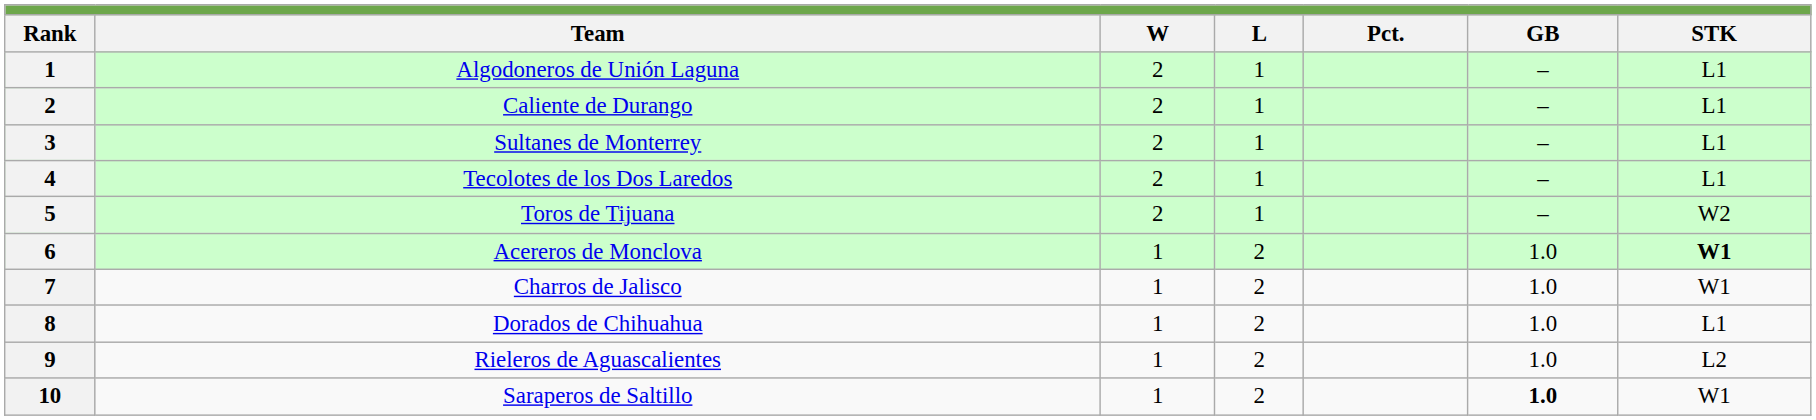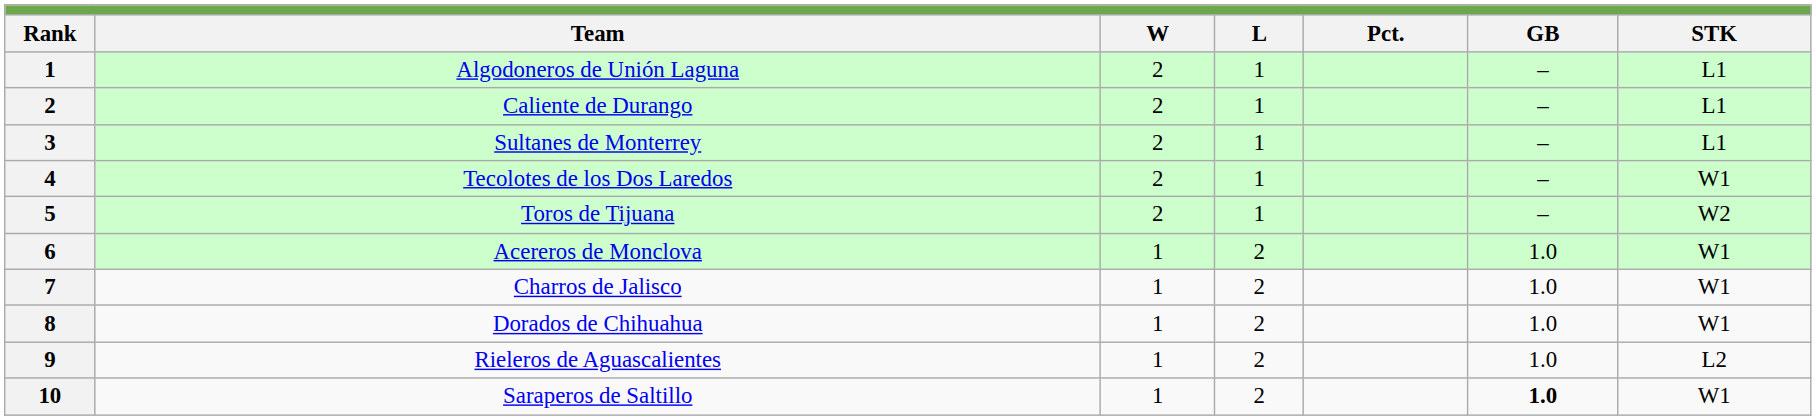 <table class="wikitable plainrowheaders" width="100%" style="text-align:center;">
 <tr>
 <th style="background:#6DA74B;" colspan="7"></th>
 </tr>
 <tr>
 <th scope="col" width="5%">Rank</th>
 <th>Team</th>
 <th>W</th>
 <th>L</th>
 <th>Pct.</th>
 <th>GB</th>
 <th>STK</th>
 </tr>
 <tr style="background-color:#ccffcc;">
 <th>1</th>
 <td><a href='#'>Algodoneros de Unión Laguna</a></td>
 <td>2</td>
 <td>1</td>
 <td></td>
 <td>–</td>
 <td>L1</td>
 </tr>
 <tr style="background-color:#ccffcc;">
 <th>2</th>
 <td><a href='#'>Caliente de Durango</a></td>
 <td>2</td>
 <td>1</td>
 <td></td>
 <td>–</td>
 <td>L1</td>
 </tr>
 <tr style="background-color:#ccffcc;">
 <th>3</th>
 <td><a href='#'>Sultanes de Monterrey</a></td>
 <td>2</td>
 <td>1</td>
 <td></td>
 <td>–</td>
 <td>L1</td>
 </tr>
 <tr style="background-color:#ccffcc;">
 <th>4</th>
 <td><a href='#'>Tecolotes de los Dos Laredos</a></td>
 <td>2</td>
 <td>1</td>
 <td></td>
 <td>–</td>
-<td>L1</td>
+<td>W1</td>
 </tr>
 <tr style="background-color:#ccffcc;">
 <th>5</th>
 <td><a href='#'>Toros de Tijuana</a></td>
 <td>2</td>
 <td>1</td>
 <td></td>
 <td>–</td>
 <td>W2</td>
 </tr>
 <tr style="background-color:#ccffcc;">
 <th>6</th>
 <td><a href='#'>Acereros de Monclova</a></td>
 <td>1</td>
 <td>2</td>
 <td></td>
 <td>1.0</td>
-<td><strong>W1</strong></td>
+<td>W1</td>
 </tr>
 <tr>
 <th>7</th>
 <td><a href='#'>Charros de Jalisco</a></td>
 <td>1</td>
 <td>2</td>
 <td></td>
 <td>1.0</td>
 <td>W1</td>
 </tr>
 <tr>
 <th>8</th>
 <td><a href='#'>Dorados de Chihuahua</a></td>
 <td>1</td>
 <td>2</td>
 <td></td>
 <td>1.0</td>
-<td>L1</td>
+<td>W1</td>
 </tr>
 <tr>
 <th>9</th>
 <td><a href='#'>Rieleros de Aguascalientes</a></td>
 <td>1</td>
 <td>2</td>
 <td></td>
 <td>1.0</td>
 <td>L2</td>
 </tr>
 <tr>
 <th>10</th>
 <td><a href='#'>Saraperos de Saltillo</a></td>
 <td>1</td>
 <td>2</td>
 <td></td>
 <td><strong>1.0</strong></td>
 <td>W1</td>
 </tr>
 </table>
